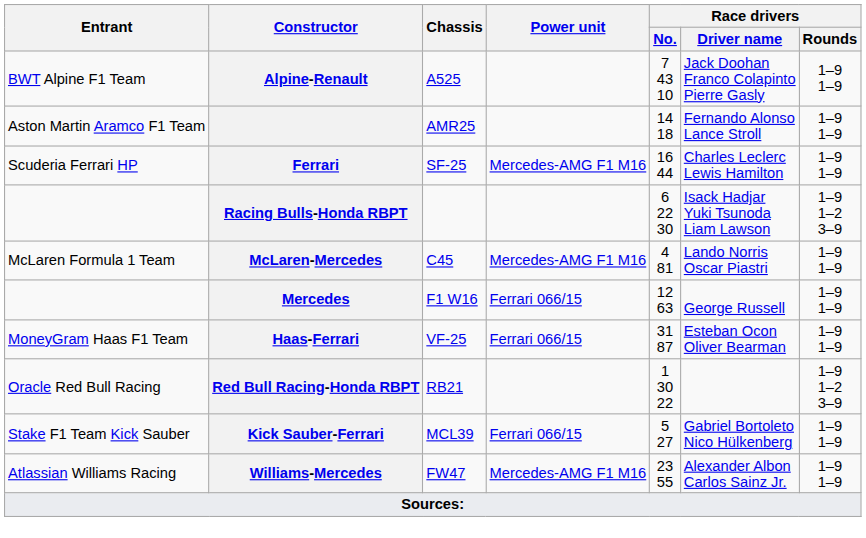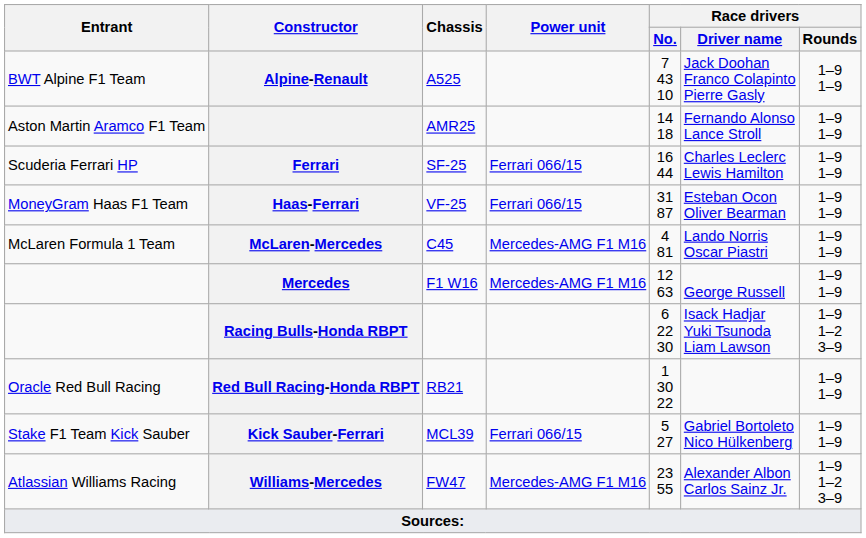 <table class="wikitable sortable" style="font-size:85%">
 <tr>
 <th scope="col" rowspan="2">Entrant</th>
 <th scope="col" rowspan="2"><a href='#'>Constructor</a></th>
 <th rowspan="2" class="unsortable">Chassis</th>
 <th scope="col" rowspan="2" nowrap><a href='#'>Power unit</a></th>
 <th colspan="3" scope="col" class="unsortable">Race drivers</th>
 </tr>
 <tr>
 <th scope="col" class="unsortable"><a href='#'>No.</a></th>
 <th scope="col" class="unsortable"><a href='#'>Driver name</a></th>
 <th class="unsortable" nowrap>Rounds</th>
 </tr>
 <tr>
 <td data-sort-value="Alpine"><a href='#'>BWT</a> Alpine F1 Team</td>
 <th><a href='#'>Alpine</a>-<a href='#'>Renault</a></th>
 <td><a href='#'>A525</a></td>
 <td></td>
 <td style="text-align:center">7<br>43<br>10</td>
 <td><a href='#'>Jack Doohan</a><br><a href='#'>Franco Colapinto</a><br><a href='#'>Pierre Gasly</a></td>
 <td align="center" nowrap>1–9<br>1–9</td>
 </tr>
 <tr>
 <td data-sort-value="Aston Martin">Aston Martin <a href='#'>Aramco</a> F1 Team</td>
 <th></th>
 <td><a href='#'>AMR25</a></td>
 <td></td>
 <td style="text-align:center">14<br>18</td>
 <td><a href='#'>Fernando Alonso</a><br><a href='#'>Lance Stroll</a></td>
 <td align="center" nowrap>1–9<br>1–9</td>
 </tr>
 <tr>
 <td data-sort-value="Ferrari">Scuderia Ferrari <a href='#'>HP</a></td>
 <th><a href='#'>Ferrari</a></th>
 <td><a href='#'>SF-25</a></td>
-<td><a href='#'>Mercedes-AMG F1 M16</a></td>
+<td><a href='#'>Ferrari 066/15</a></td>
 <td style="text-align:center">16<br>44</td>
 <td><a href='#'>Charles Leclerc</a><br><a href='#'>Lewis Hamilton</a></td>
 <td align="center" nowrap>1–9<br>1–9</td>
 </tr>
 <tr>
-<td data-sort-value="Racing Bulls"></td>
-<th><a href='#'>Racing Bulls</a>-<a href='#'>Honda RBPT</a></th>
-<td></td>
-<td></td>
-<td style="text-align:center">6<br>22<br>30</td>
-<td><a href='#'>Isack Hadjar</a><br><a href='#'>Yuki Tsunoda</a><br><a href='#'>Liam Lawson</a></td>
-<td align="center" nowrap>1–9<br>1–2<br>3–9</td>
+<td data-sort-value="Haas"><a href='#'>MoneyGram</a> Haas F1 Team</td>
+<th><a href='#'>Haas</a>-<a href='#'>Ferrari</a></th>
+<td><a href='#'>VF-25</a></td>
+<td><a href='#'>Ferrari 066/15</a></td>
+<td style="text-align:center">31<br>87</td>
+<td><a href='#'>Esteban Ocon</a><br><a href='#'>Oliver Bearman</a></td>
+<td align="center" nowrap>1–9<br>1–9</td>
 </tr>
 <tr>
 <td data-sort-value="McLaren">McLaren Formula 1 Team</td>
 <th><a href='#'>McLaren</a>-<a href='#'>Mercedes</a></th>
 <td><a href='#'>C45</a></td>
 <td><a href='#'>Mercedes-AMG F1 M16</a></td>
 <td style="text-align:center">4<br>81</td>
 <td><a href='#'>Lando Norris</a><br><a href='#'>Oscar Piastri</a></td>
 <td align="center" nowrap>1–9<br>1–9</td>
 </tr>
 <tr>
 <td data-sort-value="Mercedes"></td>
 <th><a href='#'>Mercedes</a></th>
 <td><a href='#'>F1 W16</a></td>
-<td><a href='#'>Ferrari 066/15</a></td>
+<td><a href='#'>Mercedes-AMG F1 M16</a></td>
 <td style="text-align:center">12<br>63</td>
 <td><br><a href='#'>George Russell</a></td>
 <td align="center" nowrap>1–9<br>1–9</td>
 </tr>
 <tr>
-<td data-sort-value="Haas"><a href='#'>MoneyGram</a> Haas F1 Team</td>
-<th><a href='#'>Haas</a>-<a href='#'>Ferrari</a></th>
-<td><a href='#'>VF-25</a></td>
-<td><a href='#'>Ferrari 066/15</a></td>
-<td style="text-align:center">31<br>87</td>
-<td><a href='#'>Esteban Ocon</a><br><a href='#'>Oliver Bearman</a></td>
-<td align="center" nowrap>1–9<br>1–9</td>
+<td data-sort-value="Racing Bulls"></td>
+<th><a href='#'>Racing Bulls</a>-<a href='#'>Honda RBPT</a></th>
+<td></td>
+<td></td>
+<td style="text-align:center">6<br>22<br>30</td>
+<td><a href='#'>Isack Hadjar</a><br><a href='#'>Yuki Tsunoda</a><br><a href='#'>Liam Lawson</a></td>
+<td align="center" nowrap>1–9<br>1–2<br>3–9</td>
 </tr>
 <tr>
 <td data-sort-value="Red Bull Racing"><a href='#'>Oracle</a> Red Bull Racing</td>
 <th><a href='#'>Red Bull Racing</a>-<a href='#'>Honda RBPT</a></th>
 <td><a href='#'>RB21</a></td>
 <td></td>
 <td style="text-align:center">1<br>30<br>22</td>
 <td></td>
-<td align="center" nowrap>1–9<br>1–2<br>3–9</td>
+<td align="center" nowrap>1–9<br>1–9</td>
 </tr>
 <tr>
 <td data-sort-value="Sauber"><a href='#'>Stake</a> F1 Team <a href='#'>Kick</a> Sauber</td>
 <th><a href='#'>Kick Sauber</a>-<a href='#'>Ferrari</a></th>
 <td><a href='#'>MCL39</a></td>
 <td><a href='#'>Ferrari 066/15</a></td>
 <td style="text-align:center">5<br>27</td>
 <td> <a href='#'>Gabriel Bortoleto</a><br><a href='#'>Nico Hülkenberg</a></td>
 <td align="center" nowrap>1–9<br>1–9</td>
 </tr>
 <tr>
 <td data-sort-value="Williams"><a href='#'>Atlassian</a> Williams Racing</td>
 <th><a href='#'>Williams</a>-<a href='#'>Mercedes</a></th>
 <td><a href='#'>FW47</a></td>
 <td><a href='#'>Mercedes-AMG F1 M16</a></td>
 <td style="text-align:center">23<br>55</td>
 <td> <a href='#'>Alexander Albon</a><br> <a href='#'>Carlos Sainz Jr.</a></td>
-<td align="center" nowrap>1–9<br>1–9</td>
+<td align="center" nowrap>1–9<br>1–2<br>3–9</td>
 </tr>
 <tr>
 <td colspan="7" style="background-color:#EAECF0;text-align:center"><strong>Sources:</strong></td>
 </tr>
 </table>
